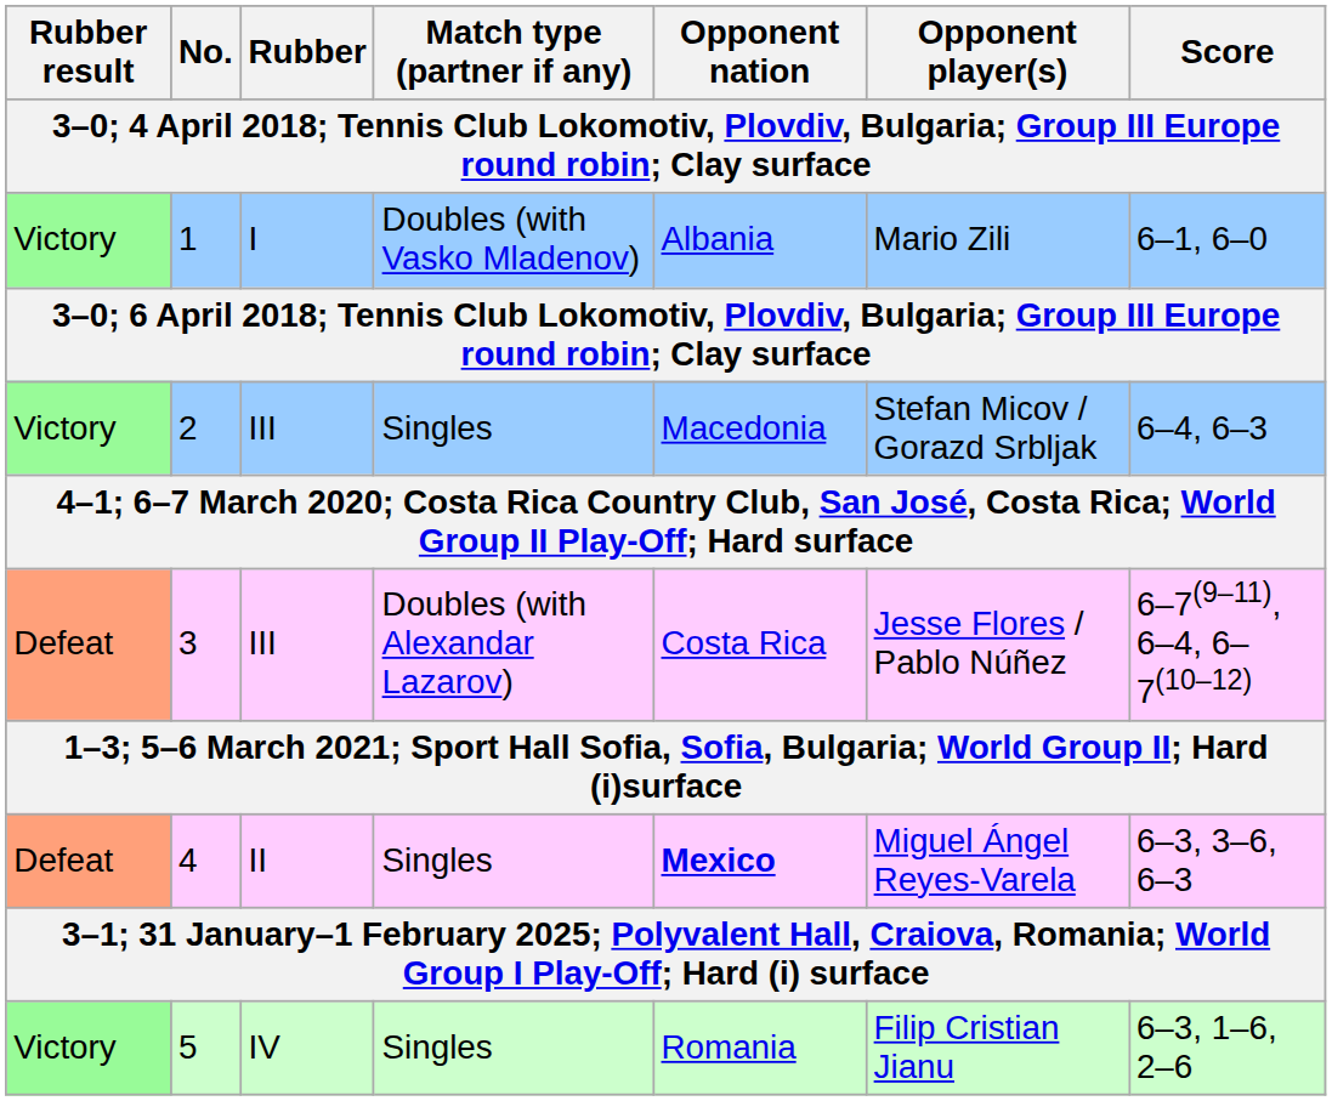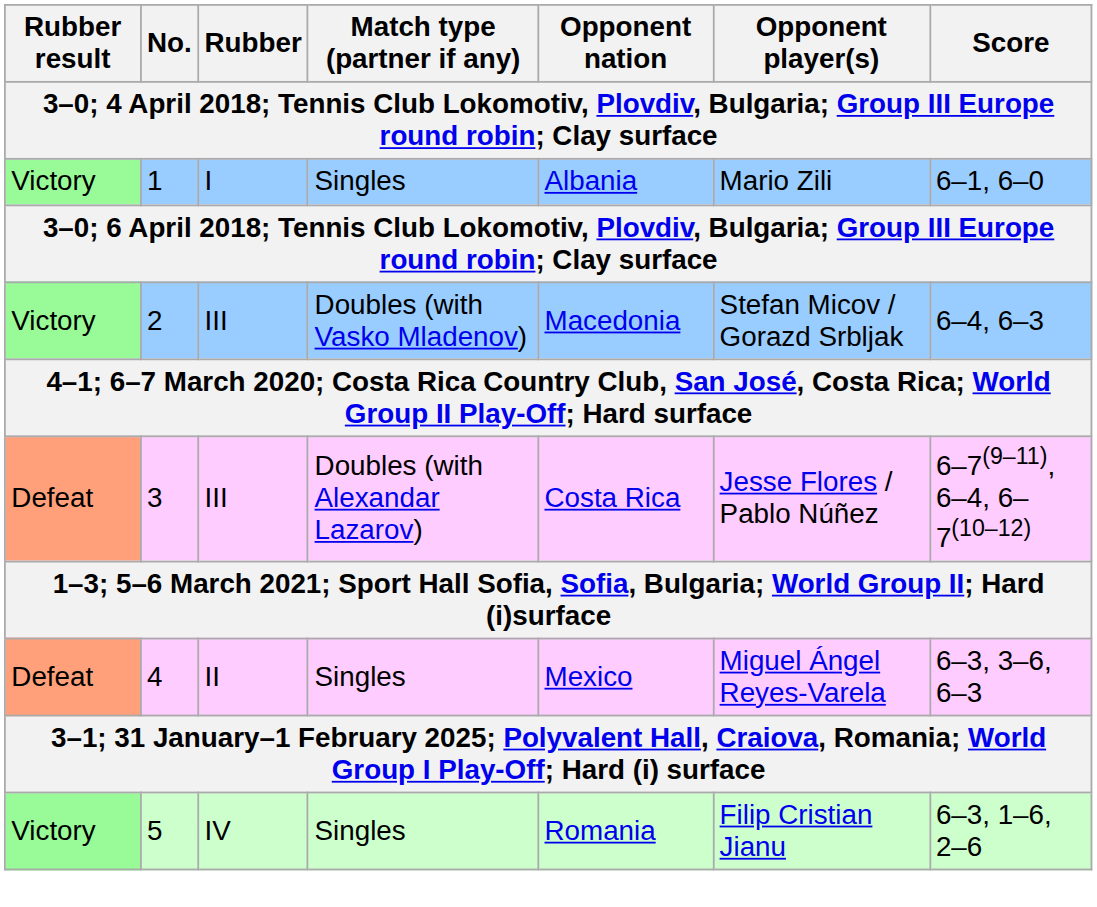 <table class=wikitable style=font-size:97%>
 <tr>
 <th scope="col">Rubber result</th>
 <th scope="col">No.</th>
 <th scope="col">Rubber</th>
 <th scope="col">Match type (partner if any)</th>
 <th scope="col">Opponent nation</th>
 <th scope="col">Opponent player(s)</th>
 <th scope="col">Score</th>
 </tr>
 <tr>
 <th colspan=7>3–0; 4 April 2018; Tennis Club Lokomotiv, <a href='#'>Plovdiv</a>, Bulgaria; <a href='#'>Group III Europe round robin</a>; Clay surface</th>
 </tr>
 <tr style="background:#9cf;">
 <td bgcolor=98FB98>Victory</td>
 <td>1</td>
 <td>I</td>
-<td>Doubles (with <a href='#'>Vasko Mladenov</a>)</td>
+<td>Singles</td>
 <td> <a href='#'>Albania</a></td>
 <td>Mario Zili</td>
 <td>6–1, 6–0</td>
 </tr>
 <tr>
 <th colspan=7>3–0; 6 April 2018; Tennis Club Lokomotiv, <a href='#'>Plovdiv</a>, Bulgaria; <a href='#'>Group III Europe round robin</a>; Clay surface</th>
 </tr>
 <tr style="background:#9cf;">
 <td bgcolor=98FB98>Victory</td>
 <td>2</td>
 <td>III</td>
-<td>Singles</td>
+<td>Doubles (with <a href='#'>Vasko Mladenov</a>)</td>
 <td> <a href='#'>Macedonia</a></td>
 <td>Stefan Micov / Gorazd Srbljak</td>
 <td>6–4, 6–3</td>
 </tr>
 <tr>
 <th colspan=7>4–1; 6–7 March 2020; Costa Rica Country Club, <a href='#'>San José</a>, Costa Rica; <a href='#'>World Group II Play-Off</a>; Hard surface</th>
 </tr>
 <tr style="background:#fcf;">
 <td bgcolor=FFA07A>Defeat</td>
 <td>3</td>
 <td>III</td>
 <td>Doubles (with <a href='#'>Alexandar Lazarov</a>)</td>
 <td> <a href='#'>Costa Rica</a></td>
 <td><a href='#'>Jesse Flores</a> / Pablo Núñez</td>
 <td>6–7<sup>(9–11)</sup>, 6–4, 6–7<sup>(10–12)</sup></td>
 </tr>
 <tr>
 <th colspan=7>1–3; 5–6 March 2021; Sport Hall Sofia, <a href='#'>Sofia</a>, Bulgaria; <a href='#'>World Group II</a>; Hard (i)surface</th>
 </tr>
 <tr style="background:#fcf;">
 <td bgcolor=FFA07A>Defeat</td>
 <td>4</td>
 <td>II</td>
 <td>Singles</td>
-<td><strong> <a href='#'>Mexico</a></strong></td>
+<td> <a href='#'>Mexico</a></td>
 <td><a href='#'>Miguel Ángel Reyes-Varela</a></td>
 <td>6–3, 3–6, 6–3</td>
 </tr>
 <tr>
 <th colspan=7>3–1; 31 January–1 February 2025; <a href='#'>Polyvalent Hall</a>, <a href='#'>Craiova</a>, Romania; <a href='#'>World Group I Play-Off</a>; Hard (i) surface</th>
 </tr>
 <tr style="background:#cfc;">
 <td bgcolor=98FB98>Victory</td>
 <td>5</td>
 <td>IV</td>
 <td>Singles</td>
 <td> <a href='#'>Romania</a></td>
 <td><a href='#'>Filip Cristian Jianu</a></td>
 <td>6–3, 1–6, 2–6</td>
 </tr>
 </table>
